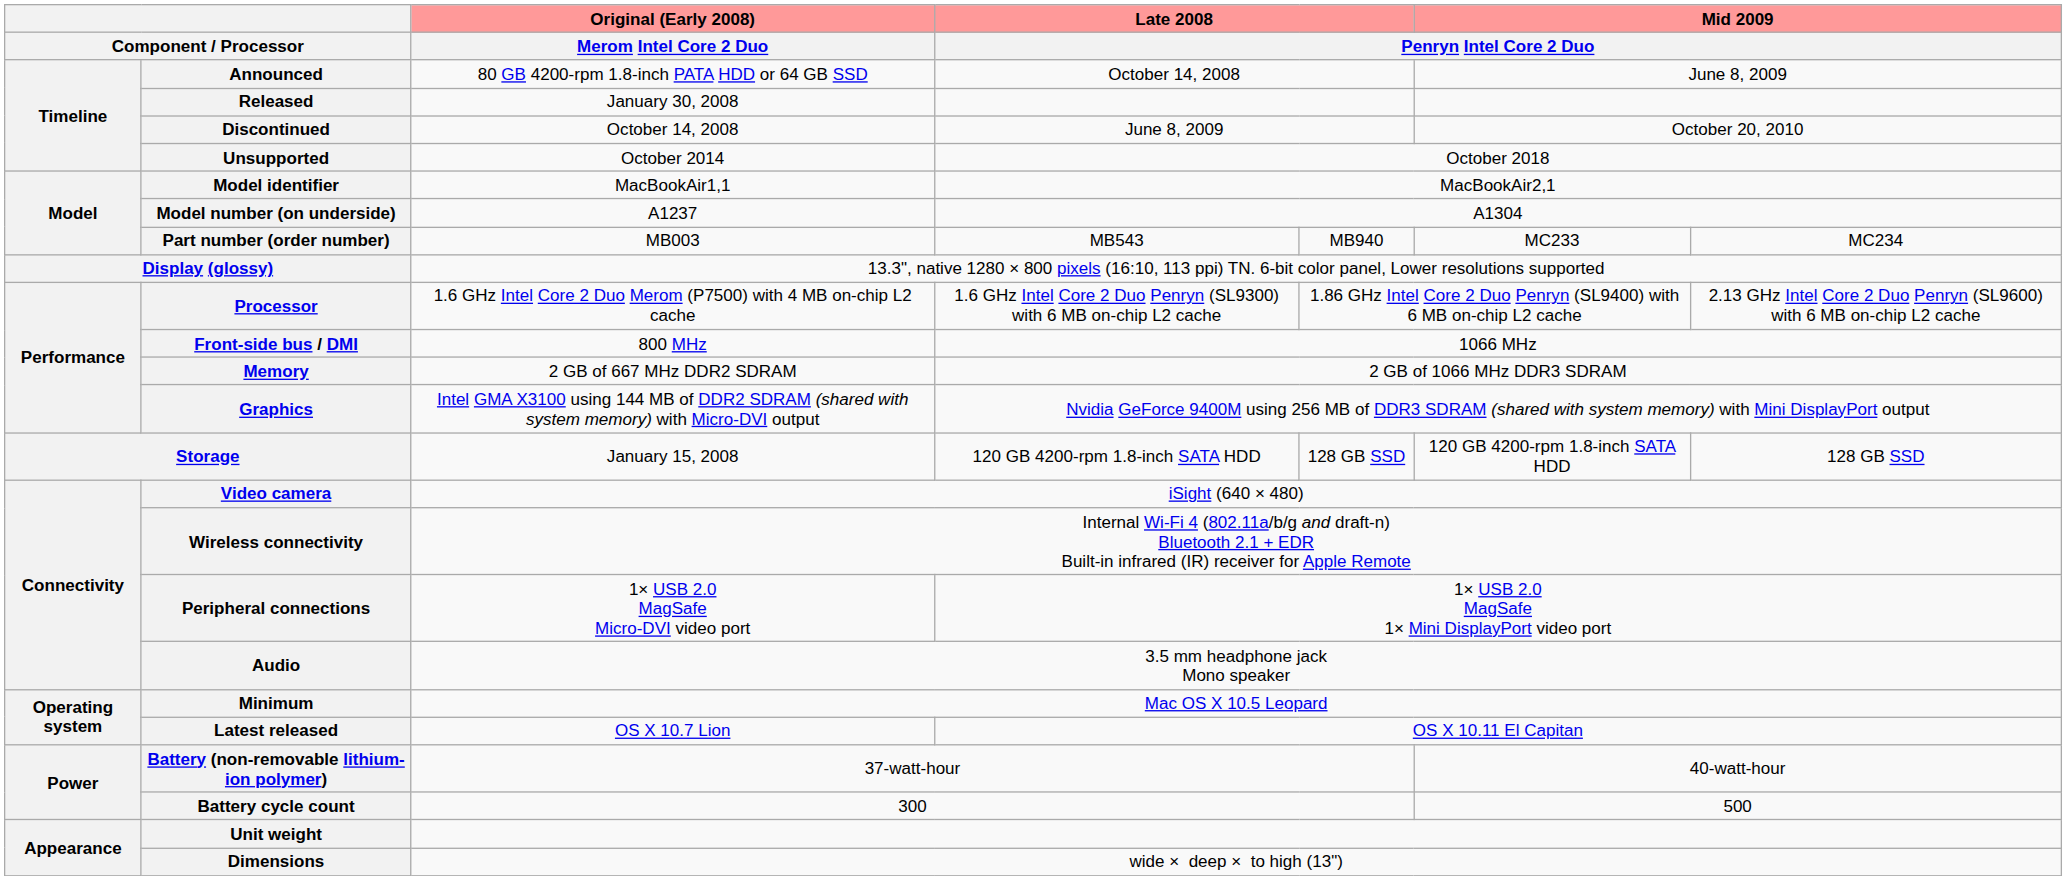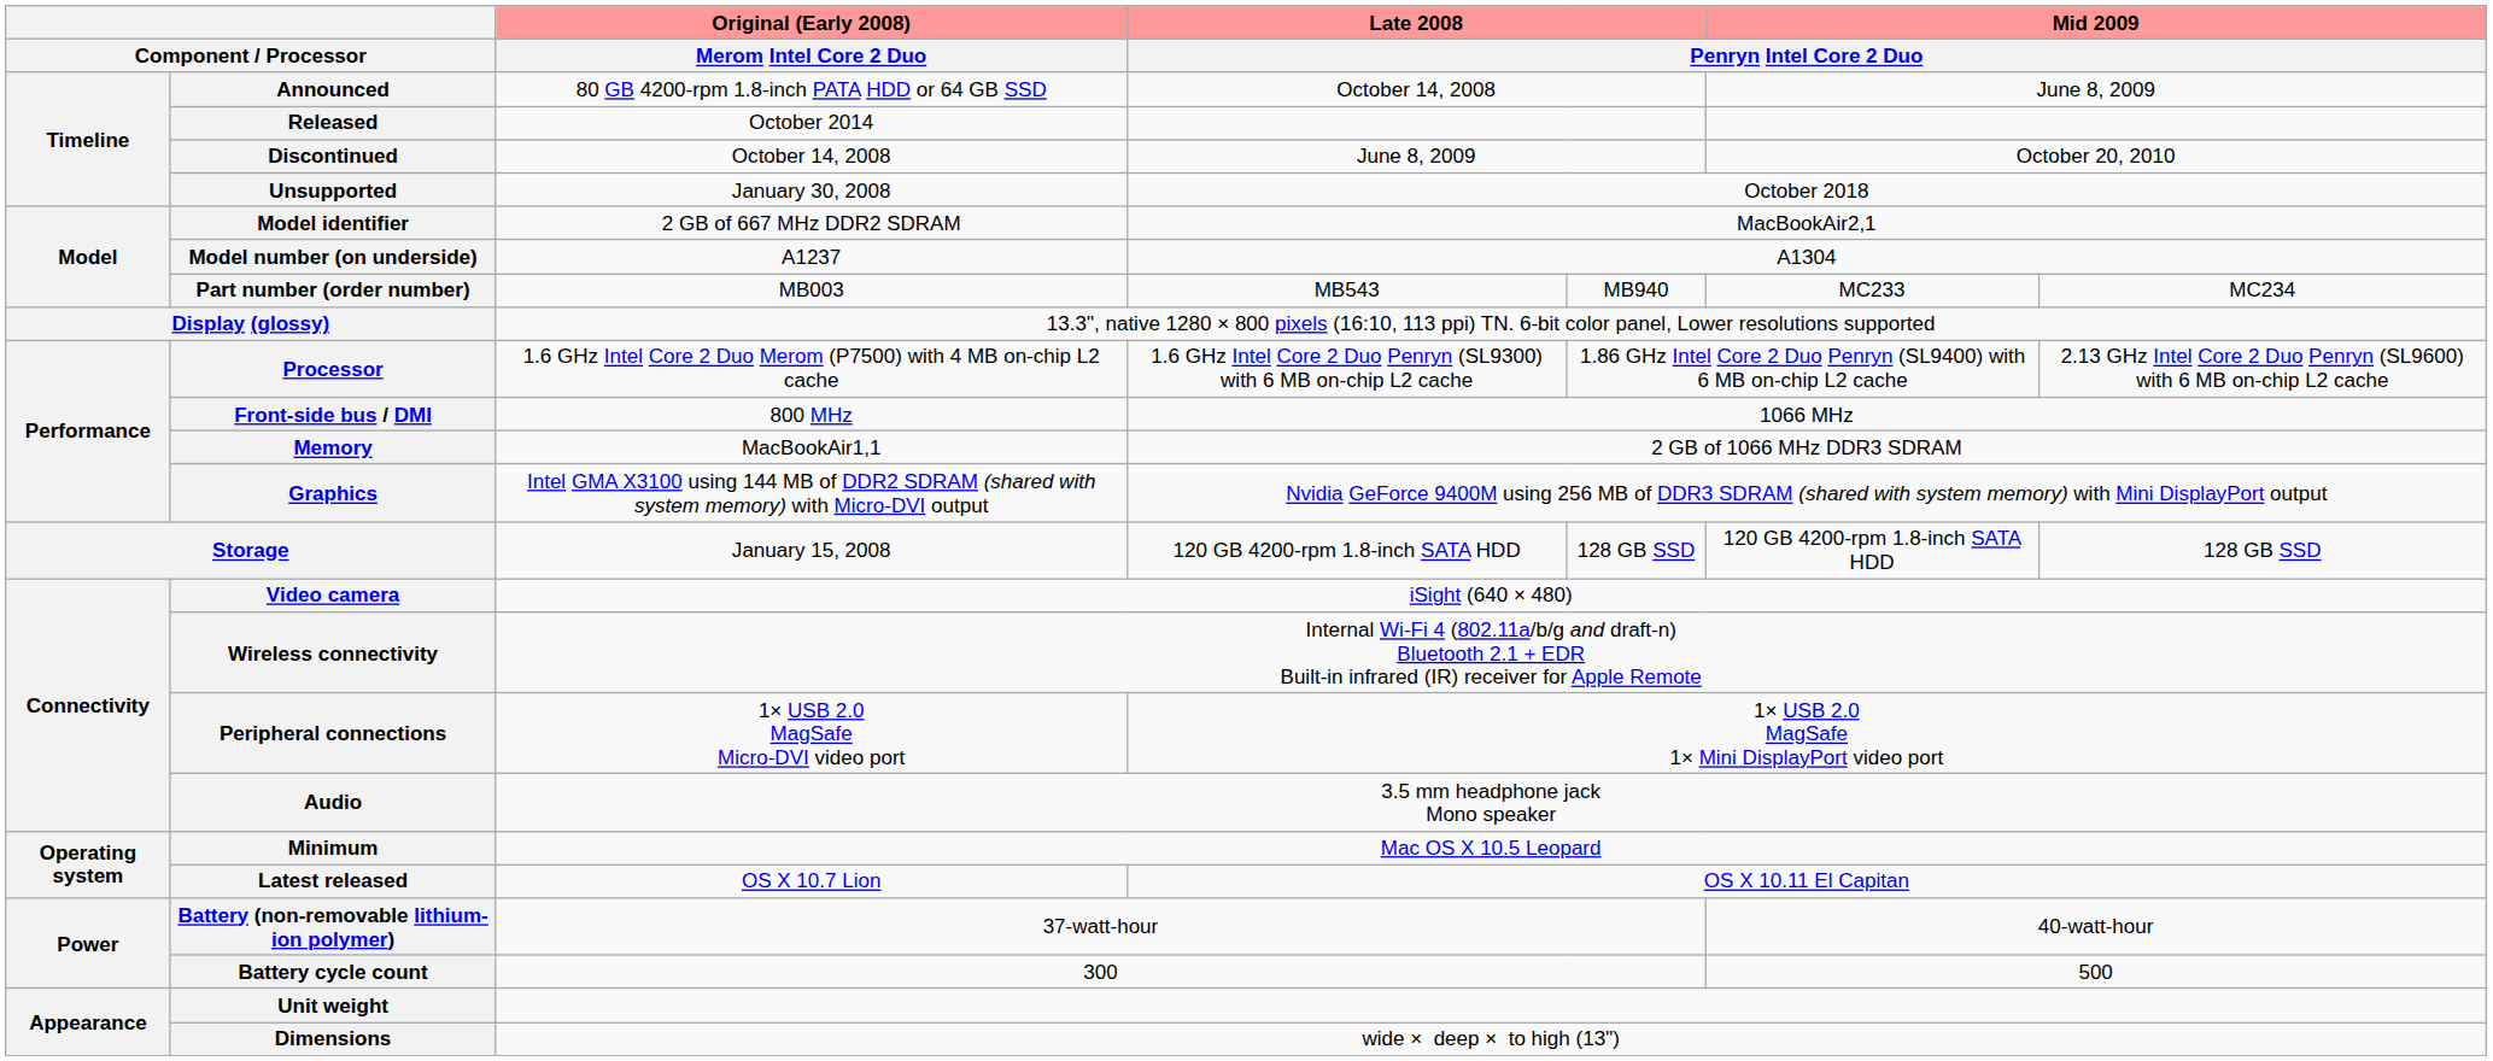 <table class="wikitable sortable mw-datatable sticky-header-multi sort-under mw-collapsible" style="font-size:small; text-align:center">
 <tr>
 <th colspan=2></th>
 <th style="background-color:#FF9999">Original (Early 2008)</th>
 <th colspan=2 style="background-color:#FF9999">Late 2008</th>
 <th colspan=2 style="background-color:#FF9999">Mid 2009</th>
 </tr>
 <tr>
 <th colspan=2>Component / Processor</th>
 <th><a href='#'>Merom</a> <a href='#'>Intel Core 2 Duo</a></th>
 <th colspan=4><a href='#'>Penryn</a> <a href='#'>Intel Core 2 Duo</a></th>
 </tr>
 <tr>
 <th rowspan=4>Timeline</th>
 <th>Announced</th>
 <td>80 <a href='#'>GB</a> 4200-rpm 1.8-inch <a href='#'>PATA</a> <a href='#'>HDD</a> or 64 GB <a href='#'>SSD</a></td>
 <td colspan=2>October 14, 2008</td>
 <td colspan=2>June 8, 2009</td>
 </tr>
 <tr>
 <th>Released</th>
-<td>January 30, 2008</td>
+<td>October 2014</td>
 <td colspan=2></td>
 <td colspan=2></td>
 </tr>
 <tr>
 <th>Discontinued</th>
 <td>October 14, 2008</td>
 <td colspan=2>June 8, 2009</td>
 <td colspan=2>October 20, 2010</td>
 </tr>
 <tr>
 <th>Unsupported</th>
-<td>October 2014</td>
+<td>January 30, 2008</td>
 <td colspan=4>October 2018</td>
 </tr>
 <tr>
 <th rowspan=3>Model</th>
 <th>Model identifier</th>
-<td>MacBookAir1,1</td>
+<td>2 GB of 667 MHz DDR2 SDRAM</td>
 <td colspan=4>MacBookAir2,1</td>
 </tr>
 <tr>
 <th>Model number (on underside)</th>
 <td>A1237</td>
 <td colspan=4>A1304</td>
 </tr>
 <tr>
 <th>Part number (order number)</th>
 <td>MB003</td>
 <td>MB543</td>
 <td>MB940</td>
 <td>MC233</td>
 <td>MC234</td>
 </tr>
 <tr>
 <th colspan=2><a href='#'>Display</a> <a href='#'>(glossy)</a></th>
 <td colspan=5>13.3", native 1280 × 800 <a href='#'>pixels</a> (16:10, 113 ppi) TN. 6-bit color panel, Lower resolutions supported</td>
 </tr>
 <tr>
 <th rowspan=4>Performance</th>
 <th><a href='#'>Processor</a></th>
 <td>1.6 GHz <a href='#'>Intel</a> <a href='#'>Core 2 Duo</a> <a href='#'>Merom</a> (P7500) with 4 MB on-chip L2 cache<br></td>
 <td>1.6 GHz <a href='#'>Intel</a> <a href='#'>Core 2 Duo</a> <a href='#'>Penryn</a> (SL9300) with 6 MB on-chip L2 cache</td>
 <td colspan="2">1.86 GHz <a href='#'>Intel</a> <a href='#'>Core 2 Duo</a> <a href='#'>Penryn</a> (SL9400) with 6 MB on-chip L2 cache</td>
 <td>2.13 GHz <a href='#'>Intel</a> <a href='#'>Core 2 Duo</a> <a href='#'>Penryn</a> (SL9600) with 6 MB on-chip L2 cache</td>
 </tr>
 <tr>
 <th><a href='#'>Front-side bus</a> / <a href='#'>DMI</a></th>
 <td>800 <a href='#'>MHz</a></td>
 <td colspan=4>1066 MHz</td>
 </tr>
 <tr>
 <th><a href='#'>Memory</a></th>
-<td>2 GB of 667 MHz DDR2 SDRAM</td>
+<td>MacBookAir1,1</td>
 <td colspan=4>2 GB of 1066 MHz DDR3 SDRAM</td>
 </tr>
 <tr>
 <th><a href='#'>Graphics</a></th>
 <td><a href='#'>Intel</a> <a href='#'>GMA X3100</a> using 144 MB of <a href='#'>DDR2 SDRAM</a> <em>(shared with system memory)</em> with <a href='#'>Micro-DVI</a> output</td>
 <td colspan=4><a href='#'>Nvidia</a> <a href='#'>GeForce 9400M</a> using 256 MB of <a href='#'>DDR3 SDRAM</a> <em>(shared with system memory)</em> with <a href='#'>Mini DisplayPort</a> output</td>
 </tr>
 <tr>
 <th colspan=2><a href='#'>Storage</a></th>
 <td>January 15, 2008</td>
 <td>120 GB 4200-rpm 1.8-inch <a href='#'>SATA</a> HDD</td>
 <td>128 GB <a href='#'>SSD</a></td>
 <td>120 GB 4200-rpm 1.8-inch <a href='#'>SATA</a> HDD</td>
 <td>128 GB <a href='#'>SSD</a></td>
 </tr>
 <tr>
 <th rowspan=4>Connectivity</th>
 <th><a href='#'>Video camera</a></th>
 <td colspan=5><a href='#'>iSight</a> (640 × 480)</td>
 </tr>
 <tr>
 <th>Wireless connectivity</th>
 <td colspan=5>Internal <a href='#'>Wi-Fi 4</a> (<a href='#'>802.11a</a>/b/g <em>and</em> draft-n)<br><a href='#'>Bluetooth 2.1 + EDR</a><br>Built-in infrared (IR) receiver for <a href='#'>Apple Remote</a><br></td>
 </tr>
 <tr>
 <th>Peripheral connections</th>
 <td>1× <a href='#'>USB 2.0</a><br><a href='#'>MagSafe</a><br><a href='#'>Micro-DVI</a> video port<br></td>
 <td colspan=4>1× <a href='#'>USB 2.0</a><br><a href='#'>MagSafe</a><br>1× <a href='#'>Mini DisplayPort</a> video port</td>
 </tr>
 <tr>
 <th>Audio</th>
 <td colspan=5>3.5 mm headphone jack<br>Mono speaker</td>
 </tr>
 <tr>
 <th rowspan=2>Operating system</th>
 <th>Minimum</th>
 <td colspan=5><a href='#'>Mac OS X 10.5 Leopard</a></td>
 </tr>
 <tr>
 <th>Latest released</th>
 <td><a href='#'>OS X 10.7 Lion</a></td>
 <td colspan=4><a href='#'>OS X 10.11 El Capitan</a></td>
 </tr>
 <tr>
 <th rowspan=2>Power</th>
 <th><a href='#'>Battery</a> (non-removable <a href='#'>lithium-ion polymer</a>)</th>
 <td colspan=3>37-watt-hour</td>
 <td colspan=2>40-watt-hour</td>
 </tr>
 <tr>
 <th>Battery cycle count</th>
 <td colspan=3>300</td>
 <td colspan=2>500</td>
 </tr>
 <tr>
 <th rowspan=2>Appearance</th>
 <th>Unit weight</th>
 <td colspan=5></td>
 </tr>
 <tr>
 <th>Dimensions</th>
 <td colspan=5> wide ×  deep ×  to  high (13")</td>
 </tr>
 </table>
